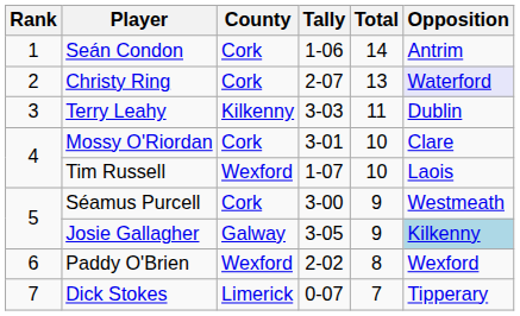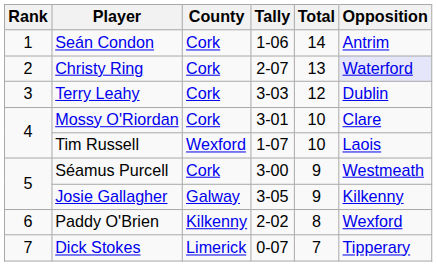 <table class="wikitable">
 <tr>
 <th>Rank</th>
 <th>Player</th>
 <th>County</th>
 <th>Tally</th>
 <th>Total</th>
 <th>Opposition</th>
 </tr>
 <tr>
 <td rowspan=1 align=center>1</td>
 <td><a href='#'>Seán Condon</a></td>
 <td><a href='#'>Cork</a></td>
 <td align=center>1-06</td>
 <td align=center>14</td>
 <td><a href='#'>Antrim</a></td>
 </tr>
 <tr>
 <td rowspan=1 align=center>2</td>
 <td><a href='#'>Christy Ring</a></td>
 <td><a href='#'>Cork</a></td>
 <td align=center>2-07</td>
 <td align=center>13</td>
 <td style="background: lavender;"><a href='#'>Waterford</a></td>
 </tr>
 <tr>
 <td rowspan=1 align=center>3</td>
 <td><a href='#'>Terry Leahy</a></td>
-<td><a href='#'>Kilkenny</a></td>
+<td><a href='#'>Cork</a></td>
 <td align=center>3-03</td>
-<td align=center>11</td>
+<td align=center>12</td>
 <td><a href='#'>Dublin</a></td>
 </tr>
 <tr>
 <td rowspan=2 align=center>4</td>
 <td><a href='#'>Mossy O'Riordan</a></td>
 <td><a href='#'>Cork</a></td>
 <td align=center>3-01</td>
 <td align=center>10</td>
 <td><a href='#'>Clare</a></td>
 </tr>
 <tr>
 <td>Tim Russell</td>
 <td><a href='#'>Wexford</a></td>
 <td align=center>1-07</td>
 <td align=center>10</td>
 <td><a href='#'>Laois</a></td>
 </tr>
 <tr>
 <td rowspan=2 align=center>5</td>
 <td>Séamus Purcell</td>
 <td><a href='#'>Cork</a></td>
 <td align=center>3-00</td>
 <td align=center>9</td>
 <td><a href='#'>Westmeath</a></td>
 </tr>
 <tr>
 <td><a href='#'>Josie Gallagher</a></td>
 <td><a href='#'>Galway</a></td>
 <td align=center>3-05</td>
 <td align=center>9</td>
-<td style="background: lightblue;"><a href='#'>Kilkenny</a></td>
+<td><a href='#'>Kilkenny</a></td>
 </tr>
 <tr>
 <td rowspan=1 align=center>6</td>
 <td>Paddy O'Brien</td>
-<td><a href='#'>Wexford</a></td>
+<td><a href='#'>Kilkenny</a></td>
 <td align=center>2-02</td>
 <td align=center>8</td>
 <td><a href='#'>Wexford</a></td>
 </tr>
 <tr>
 <td rowspan=1 align=center>7</td>
 <td><a href='#'>Dick Stokes</a></td>
 <td><a href='#'>Limerick</a></td>
 <td align=center>0-07</td>
 <td align=center>7</td>
 <td><a href='#'>Tipperary</a></td>
 </tr>
 </table>
